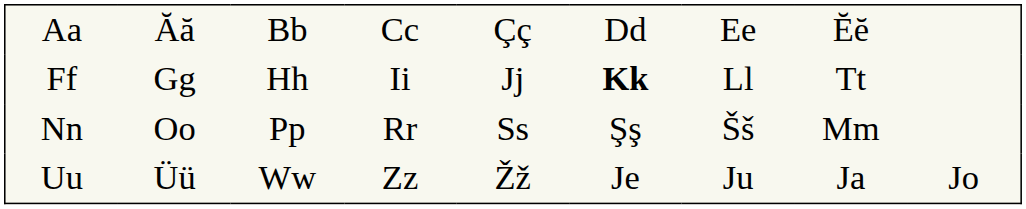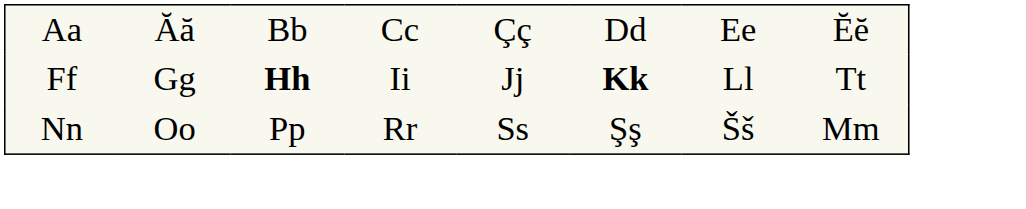 <table style="font-size:1.4em; border-color:#000000; border-width:1px; border-style:solid; border-collapse:collapse; background-color:#F8F8EF">
 <tr>
 <td style="width:3em; text-align:center; padding: 3px;">Aa</td>
 <td style="width:3em; text-align:center; padding: 3px;">Ăă</td>
 <td style="width:3em; text-align:center; padding: 3px;">Bb</td>
 <td style="width:3em; text-align:center; padding: 3px;">Cc</td>
 <td style="width:3em; text-align:center; padding: 3px;">Çç</td>
 <td style="width:3em; text-align:center; padding: 3px;">Dd</td>
 <td style="width:3em; text-align:center; padding: 3px;">Ее</td>
 <td style="width:3em; text-align:center; padding: 3px;">Ĕĕ</td>
 </tr>
 <tr>
 <td style="width:3em; text-align:center; padding: 3px;">Ff</td>
 <td style="width:3em; text-align:center; padding: 3px;">Gg</td>
-<td style="width:3em; text-align:center; padding: 3px;">Hh</td>
+<td style="width:3em; text-align:center; padding: 3px;"><strong>Hh</strong></td>
 <td style="width:3em; text-align:center; padding: 3px;">Ii</td>
 <td style="width:3em; text-align:center; padding: 3px;">Jj</td>
 <td style="width:3em; text-align:center; padding: 3px;"><strong>Kk</strong></td>
 <td style="width:3em; text-align:center; padding: 3px;">Ll</td>
 <td style="width:3em; text-align:center; padding: 3px;">Tt</td>
 </tr>
 <tr>
 <td style="width:3em; text-align:center; padding: 3px;">Nn</td>
 <td style="width:3em; text-align:center; padding: 3px;">Oo</td>
 <td style="width:3em; text-align:center; padding: 3px;">Pp</td>
 <td style="width:3em; text-align:center; padding: 3px;">Rr</td>
 <td style="width:3em; text-align:center; padding: 3px;">Ss</td>
 <td style="width:3em; text-align:center; padding: 3px;">Şş</td>
 <td style="width:3em; text-align:center; padding: 3px;">Šš</td>
 <td style="width:3em; text-align:center; padding: 3px;">Mm</td>
 </tr>
-<tr>
-<td style="width:3em; text-align:center; padding: 3px;">Uu</td>
-<td style="width:3em; text-align:center; padding: 3px;">Üü</td>
-<td style="width:3em; text-align:center; padding: 3px;">Ww</td>
-<td style="width:3em; text-align:center; padding: 3px;">Zz</td>
-<td style="width:3em; text-align:center; padding: 3px;">Žž</td>
-<td style="width:3em; text-align:center; padding: 3px;">Je</td>
-<td style="width:3em; text-align:center; padding: 3px;">Ju</td>
-<td style="width:3em; text-align:center; padding: 3px;">Ja</td>
-<td style="width:3em; text-align:center; padding: 3px;">Jo</td>
-</tr>
 </table>
